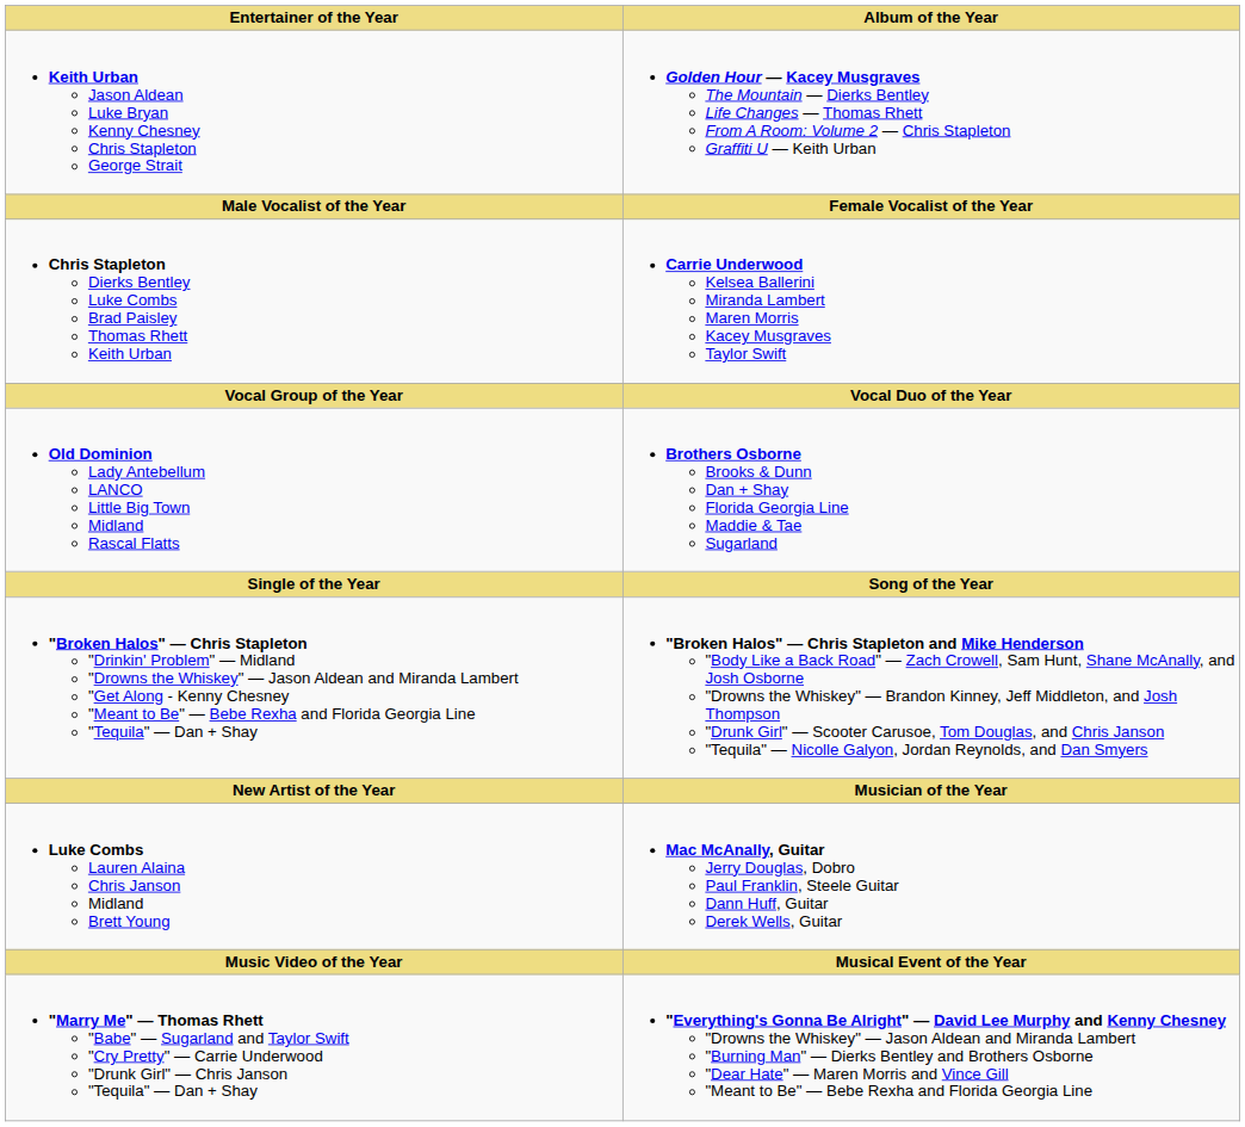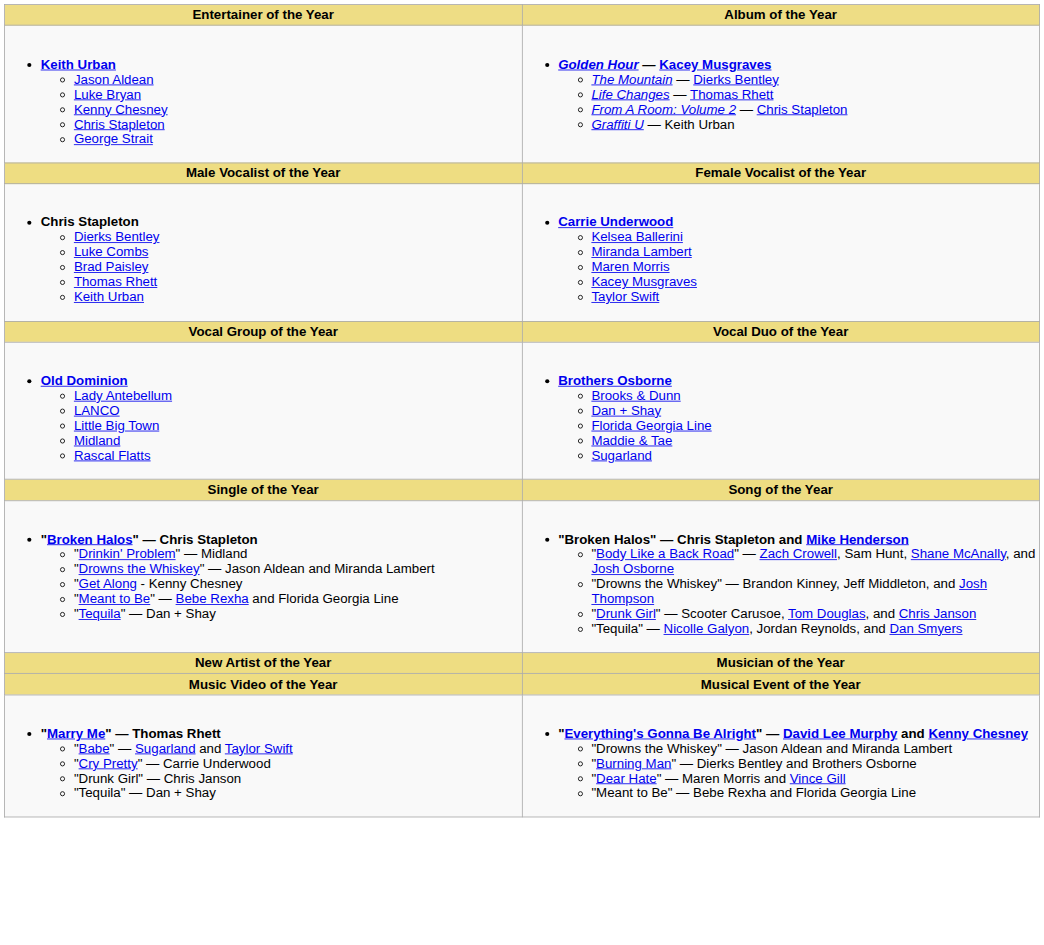 <table class="wikitable">
 <tr>
 <th style="background:#EEDD85;" width="50%">Entertainer of the Year</th>
 <th style="background:#EEDD85;" width="50%">Album of the Year</th>
 </tr>
 <tr>
 <td valign="top"><br><ul><li><strong><a href='#'>Keith Urban</a></strong><ul><li><a href='#'>Jason Aldean</a></li><li><a href='#'>Luke Bryan</a></li><li><a href='#'>Kenny Chesney</a></li><li><a href='#'>Chris Stapleton</a></li><li><a href='#'>George Strait</a></li></ul></li></ul></td>
 <td valign="top"><br><ul><li><strong><em><a href='#'>Golden Hour</a> —</em></strong> <strong><a href='#'>Kacey Musgraves</a></strong><ul><li><em><a href='#'>The Mountain</a></em> — <a href='#'>Dierks Bentley</a></li><li><em><a href='#'>Life Changes</a></em> — <a href='#'>Thomas Rhett</a></li><li><em><a href='#'>From A Room: Volume 2</a></em> — <a href='#'>Chris Stapleton</a></li><li><em><a href='#'>Graffiti U</a></em> — Keith Urban</li></ul></li></ul></td>
 </tr>
 <tr>
 <th style="background:#EEDD82; width=50%">Male Vocalist of the Year</th>
 <th style="background:#EEDD82; width=50%">Female Vocalist of the Year</th>
 </tr>
 <tr>
 <td valign="top"><br><ul><li><strong>Chris Stapleton</strong><ul><li><a href='#'>Dierks Bentley</a></li><li><a href='#'>Luke Combs</a></li><li><a href='#'>Brad Paisley</a></li><li><a href='#'>Thomas Rhett</a></li><li><a href='#'>Keith Urban</a></li></ul></li></ul></td>
 <td valign="top"><br><ul><li><strong><a href='#'>Carrie Underwood</a></strong><ul><li><a href='#'>Kelsea Ballerini</a></li><li><a href='#'>Miranda Lambert</a></li><li><a href='#'>Maren Morris</a></li><li><a href='#'>Kacey Musgraves</a></li><li><a href='#'>Taylor Swift</a></li></ul></li></ul></td>
 </tr>
 <tr>
 <th style="background:#EEDD82; width=50%">Vocal Group of the Year</th>
 <th style="background:#EEDD82; width=50%">Vocal Duo of the Year</th>
 </tr>
 <tr>
 <td valign="top"><br><ul><li><a href='#'><strong>Old Dominion</strong></a><ul><li><a href='#'>Lady Antebellum</a></li><li><a href='#'>LANCO</a></li><li><a href='#'>Little Big Town</a></li><li><a href='#'>Midland</a></li><li><a href='#'>Rascal Flatts</a></li></ul></li></ul></td>
 <td valign="top"><br><ul><li><strong><a href='#'>Brothers Osborne</a></strong><ul><li><a href='#'>Brooks & Dunn</a></li><li><a href='#'>Dan + Shay</a></li><li><a href='#'>Florida Georgia Line</a></li><li><a href='#'>Maddie & Tae</a></li><li><a href='#'>Sugarland</a></li></ul></li></ul></td>
 </tr>
 <tr>
 <th style="background:#EEDD82; width=50%">Single of the Year</th>
 <th style="background:#EEDD82; width=50%">Song of the Year</th>
 </tr>
 <tr>
 <td valign="top"><br><ul><li><strong>"<a href='#'>Broken Halos</a>" — Chris Stapleton</strong><ul><li>"<a href='#'>Drinkin' Problem</a>" — Midland</li><li>"<a href='#'>Drowns the Whiskey</a>" — Jason Aldean and Miranda Lambert</li><li>"<a href='#'>Get Along</a> - Kenny Chesney</li><li>"<a href='#'>Meant to Be</a>" — <a href='#'>Bebe Rexha</a> and Florida Georgia Line</li><li>"<a href='#'>Tequila</a>" — Dan + Shay</li></ul></li></ul></td>
 <td valign="top"><br><ul><li><strong>"Broken Halos" — Chris Stapleton and <a href='#'>Mike Henderson</a></strong><ul><li>"<a href='#'>Body Like a Back Road</a>" — <a href='#'>Zach Crowell</a>, Sam Hunt, <a href='#'>Shane McAnally</a>, and <a href='#'>Josh Osborne</a></li><li>"Drowns the Whiskey" — Brandon Kinney, Jeff Middleton, and <a href='#'>Josh Thompson</a></li><li>"<a href='#'>Drunk Girl</a>" — Scooter Carusoe, <a href='#'>Tom Douglas</a>, and <a href='#'>Chris Janson</a></li><li>"Tequila" — <a href='#'>Nicolle Galyon</a>, Jordan Reynolds, and <a href='#'>Dan Smyers</a></li></ul></li></ul></td>
 </tr>
 <tr>
 <th style="background:#EEDD82; width=50%">New Artist of the Year</th>
 <th style="background:#EEDD82; width=50%">Musician of the Year</th>
 </tr>
 <tr>
-<td valign="top"><br><ul><li><strong>Luke Combs</strong><ul><li><a href='#'>Lauren Alaina</a></li><li><a href='#'>Chris Janson</a></li><li>Midland</li><li><a href='#'>Brett Young</a></li></ul></li></ul></td>
-<td valign="top"><br><ul><li><strong><a href='#'>Mac McAnally</a>, Guitar</strong><ul><li><a href='#'>Jerry Douglas</a>, Dobro</li><li><a href='#'>Paul Franklin</a>, Steele Guitar</li><li><a href='#'>Dann Huff</a>, Guitar</li><li><a href='#'>Derek Wells</a>, Guitar</li></ul></li></ul></td>
-</tr>
-<tr>
 <th style="background:#EEDD82; width=50%">Music Video of the Year</th>
 <th style="background:#EEDD82; width=50%">Musical Event of the Year</th>
 </tr>
 <tr>
 <td valign="top"><br><ul><li><strong>"<a href='#'>Marry Me</a>" — Thomas Rhett</strong><ul><li>"<a href='#'>Babe</a>" — <a href='#'>Sugarland</a> and <a href='#'>Taylor Swift</a></li><li>"<a href='#'>Cry Pretty</a>" — Carrie Underwood</li><li>"Drunk Girl" — Chris Janson</li><li>"Tequila" — Dan + Shay</li></ul></li></ul></td>
 <td valign="top"><br><ul><li><strong>"<a href='#'>Everything's Gonna Be Alright</a>" — <a href='#'>David Lee Murphy</a> and <a href='#'>Kenny Chesney</a></strong><ul><li>"Drowns the Whiskey" — Jason Aldean and Miranda Lambert</li><li>"<a href='#'>Burning Man</a>" — Dierks Bentley and Brothers Osborne</li><li>"<a href='#'>Dear Hate</a>" — Maren Morris and <a href='#'>Vince Gill</a></li><li>"Meant to Be" — Bebe Rexha and Florida Georgia Line</li></ul></li></ul></td>
 </tr>
 </table>
